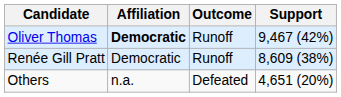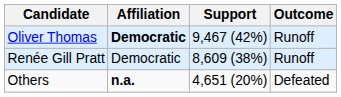 <table class="wikitable">
 <tr>
 <th>Candidate</th>
 <th>Affiliation</th>
+<th>Support</th>
 <th>Outcome</th>
-<th>Support</th>
 </tr>
 <tr>
 <td bgcolor=#DDEEFF><a href='#'>Oliver Thomas</a></td>
 <td bgcolor=#DDEEFF><strong>Democratic</strong></td>
+<td bgcolor=#DDEEFF>9,467 (42%)</td>
 <td bgcolor=#DDEEFF>Runoff</td>
-<td bgcolor=#DDEEFF>9,467 (42%)</td>
 </tr>
 <tr>
 <td bgcolor=#DDEEFF>Renée Gill Pratt</td>
 <td bgcolor=#DDEEFF>Democratic</td>
+<td bgcolor=#DDEEFF>8,609 (38%)</td>
 <td bgcolor=#DDEEFF>Runoff</td>
-<td bgcolor=#DDEEFF>8,609 (38%)</td>
 </tr>
 <tr>
 <td>Others</td>
-<td>n.a.</td>
+<td><strong>n.a.</strong></td>
+<td>4,651 (20%)</td>
 <td>Defeated</td>
-<td>4,651 (20%)</td>
 </tr>
 </table>
